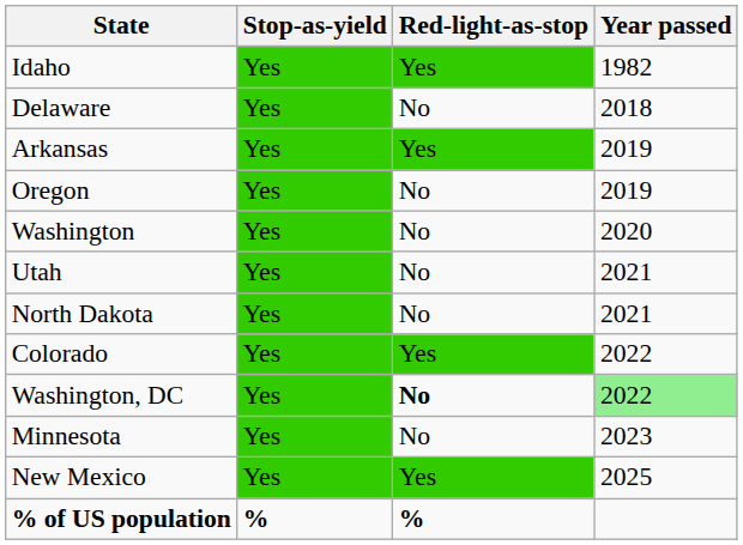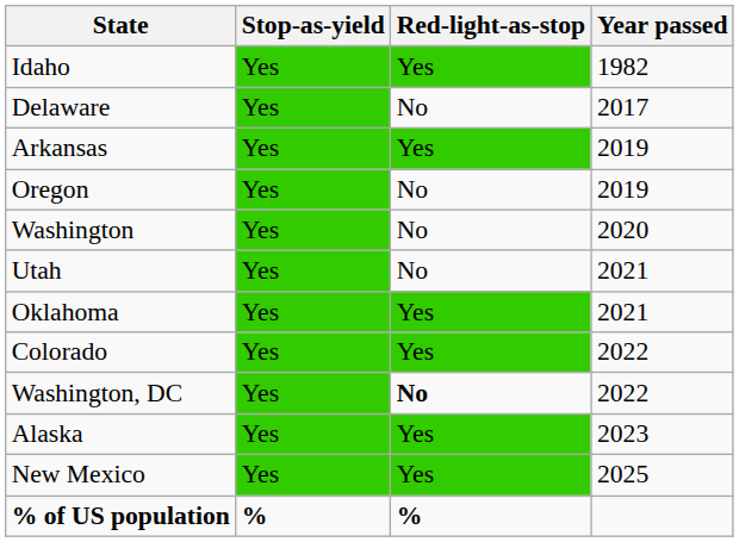 <table class="wikitable sortable">
 <tr>
 <th>State</th>
 <th>Stop-as-yield</th>
 <th>Red-light-as-stop</th>
 <th>Year passed</th>
 </tr>
 <tr>
 <td>Idaho</td>
 <td style="background-color:#32cb00;">Yes</td>
 <td style="background-color:#32cb00;">Yes</td>
 <td>1982</td>
 </tr>
 <tr>
 <td>Delaware</td>
 <td style="background-color:#32cb00;">Yes</td>
 <td>No</td>
-<td>2018</td>
+<td>2017</td>
 </tr>
 <tr>
 <td>Arkansas</td>
 <td style="background-color:#32cb00;">Yes</td>
 <td style="background-color:#32cb00;">Yes</td>
 <td>2019</td>
 </tr>
 <tr>
 <td>Oregon</td>
 <td style="background-color:#32cb00;">Yes</td>
 <td>No</td>
 <td>2019</td>
 </tr>
 <tr>
 <td>Washington</td>
 <td style="background-color:#32cb00;">Yes</td>
 <td>No</td>
 <td>2020</td>
 </tr>
 <tr>
 <td>Utah</td>
 <td style="background-color:#32cb00;">Yes</td>
 <td>No</td>
 <td>2021</td>
 </tr>
 <tr>
-<td>North Dakota</td>
+<td>Oklahoma</td>
 <td style="background-color:#32cb00;">Yes</td>
-<td>No</td>
+<td style="background-color:#32cb00;">Yes</td>
 <td>2021</td>
 </tr>
 <tr>
 <td>Colorado</td>
 <td style="background-color:#32cb00;">Yes</td>
 <td style="background-color:#32cb00;">Yes</td>
 <td>2022</td>
 </tr>
 <tr>
 <td>Washington, DC</td>
 <td style="background-color:#32cb00;">Yes</td>
 <td><strong>No</strong></td>
-<td style="background: lightgreen;">2022</td>
+<td>2022</td>
 </tr>
 <tr>
-<td>Minnesota</td>
+<td>Alaska</td>
 <td style="background-color:#32cb00;">Yes</td>
-<td>No</td>
+<td style="background-color:#32cb00;">Yes</td>
 <td>2023</td>
 </tr>
 <tr>
 <td>New Mexico</td>
 <td style="background-color:#32cb00;">Yes</td>
 <td style="background-color:#32cb00;">Yes</td>
 <td>2025</td>
 </tr>
 <tr>
 <td><strong>% of US population</strong></td>
 <td><strong>%</strong></td>
 <td><strong>%</strong></td>
 </tr>
 </table>
